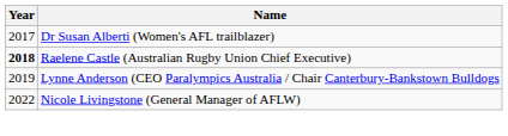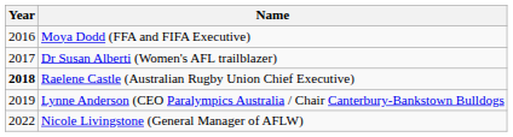 <table class="wikitable sortable">
 <tr>
 <th>Year</th>
 <th>Name</th>
+</tr>
+<tr>
+<td>2016</td>
+<td><a href='#'>Moya Dodd</a> (FFA and FIFA Executive)</td>
 </tr>
 <tr>
 <td>2017</td>
 <td><a href='#'>Dr Susan Alberti</a> (Women's AFL trailblazer)</td>
 </tr>
 <tr>
 <td><strong>2018</strong></td>
 <td><a href='#'>Raelene Castle</a> (Australian Rugby Union Chief Executive)</td>
 </tr>
 <tr>
 <td>2019</td>
 <td><a href='#'>Lynne Anderson</a> (CEO <a href='#'>Paralympics Australia</a> / Chair <a href='#'>Canterbury-Bankstown Bulldogs</a></td>
 </tr>
 <tr>
 <td>2022</td>
 <td><a href='#'>Nicole Livingstone</a> (General Manager of AFLW)</td>
 </tr>
 </table>
